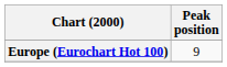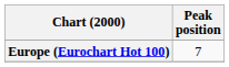 <table class="wikitable sortable plainrowheaders" style="text-align:center">
 <tr>
 <th>Chart (2000)</th>
 <th>Peak<br>position</th>
 </tr>
 <tr>
 </tr>
 <tr>
 <th scope="row">Europe (<a href='#'>Eurochart Hot 100</a>)</th>
-<td>9</td>
+<td>7</td>
 </tr>
 <tr>
 </tr>
 <tr>
 </tr>
 <tr>
 </tr>
 <tr>
 </tr>
 <tr>
 </tr>
 <tr>
 </tr>
 <tr>
 </tr>
 <tr>
 </tr>
 </table>
